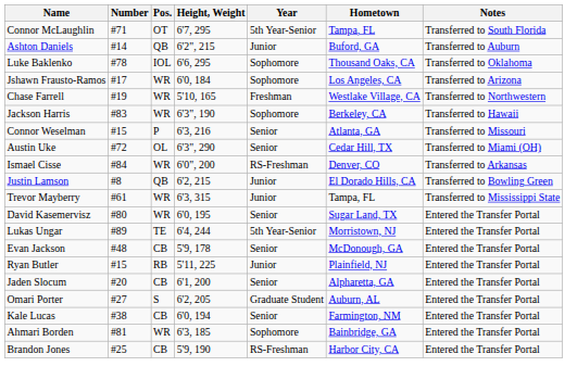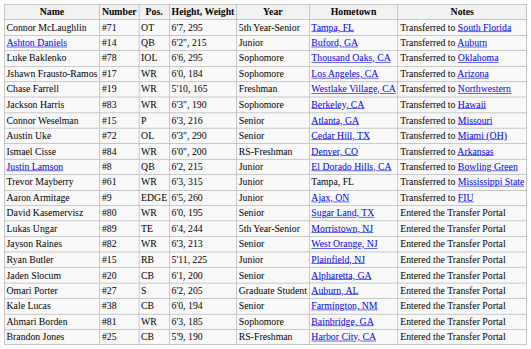 <table class="wikitable sortable collapsible">
 <tr>
 <th>Name</th>
 <th>Number</th>
 <th>Pos.</th>
 <th>Height, Weight</th>
 <th>Year</th>
 <th>Hometown</th>
 <th class="unsortable">Notes</th>
 </tr>
 <tr>
 <td>Connor McLaughlin</td>
 <td>#71</td>
 <td>OT</td>
 <td>6'7, 295</td>
 <td>5th Year-Senior</td>
 <td><a href='#'>Tampa, FL</a></td>
 <td>Transferred to <a href='#'>South Florida</a></td>
 </tr>
 <tr>
 <td><a href='#'>Ashton Daniels</a></td>
 <td>#14</td>
 <td>QB</td>
 <td>6'2", 215</td>
 <td>Junior</td>
 <td><a href='#'>Buford, GA</a></td>
 <td>Transferred to <a href='#'>Auburn</a></td>
 </tr>
 <tr>
 <td>Luke Baklenko</td>
 <td>#78</td>
 <td>IOL</td>
 <td>6'6, 295</td>
 <td>Sophomore</td>
 <td><a href='#'>Thousand Oaks, CA</a></td>
 <td>Transferred to <a href='#'>Oklahoma</a></td>
 </tr>
 <tr>
 <td>Jshawn Frausto-Ramos</td>
 <td>#17</td>
 <td>WR</td>
 <td>6'0, 184</td>
 <td>Sophomore</td>
 <td><a href='#'>Los Angeles, CA</a></td>
 <td>Transferred to <a href='#'>Arizona</a></td>
 </tr>
 <tr>
 <td>Chase Farrell</td>
 <td>#19</td>
 <td>WR</td>
 <td>5'10, 165</td>
 <td>Freshman</td>
 <td><a href='#'>Westlake Village, CA</a></td>
 <td>Transferred to <a href='#'>Northwestern</a></td>
 </tr>
 <tr>
 <td>Jackson Harris</td>
 <td>#83</td>
 <td>WR</td>
 <td>6'3", 190</td>
 <td>Sophomore</td>
 <td><a href='#'>Berkeley, CA</a></td>
 <td>Transferred to <a href='#'>Hawaii</a></td>
 </tr>
 <tr>
 <td>Connor Weselman</td>
 <td>#15</td>
 <td>P</td>
 <td>6'3, 216</td>
 <td>Senior</td>
 <td><a href='#'>Atlanta, GA</a></td>
 <td>Transferred to <a href='#'>Missouri</a></td>
 </tr>
 <tr>
 <td>Austin Uke</td>
 <td>#72</td>
 <td>OL</td>
 <td>6'3", 290</td>
 <td>Senior</td>
 <td><a href='#'>Cedar Hill, TX</a></td>
 <td>Transferred to <a href='#'>Miami (OH)</a></td>
 </tr>
 <tr>
 <td>Ismael Cisse</td>
 <td>#84</td>
 <td>WR</td>
 <td>6'0", 200</td>
 <td>RS-Freshman</td>
 <td><a href='#'>Denver, CO</a></td>
 <td>Transferred to <a href='#'>Arkansas</a></td>
 </tr>
 <tr>
 <td><a href='#'>Justin Lamson</a></td>
 <td>#8</td>
 <td>QB</td>
 <td>6'2, 215</td>
 <td>Junior</td>
 <td><a href='#'>El Dorado Hills, CA</a></td>
 <td>Transferred to <a href='#'>Bowling Green</a></td>
 </tr>
 <tr>
 <td>Trevor Mayberry</td>
 <td>#61</td>
 <td>WR</td>
 <td>6'3, 315</td>
 <td>Junior</td>
 <td>Tampa, FL</td>
 <td>Transferred to <a href='#'>Mississippi State</a></td>
 </tr>
 <tr>
+<td>Aaron Armitage</td>
+<td>#9</td>
+<td>EDGE</td>
+<td>6'5, 260</td>
+<td>Junior</td>
+<td><a href='#'>Ajax, ON</a></td>
+<td>Transferred to <a href='#'>FIU</a></td>
+</tr>
+<tr>
 <td>David Kasemervisz</td>
 <td>#80</td>
 <td>WR</td>
 <td>6'0, 195</td>
 <td>Senior</td>
 <td><a href='#'>Sugar Land, TX</a></td>
 <td>Entered the Transfer Portal</td>
 </tr>
 <tr>
 <td>Lukas Ungar</td>
 <td>#89</td>
 <td>TE</td>
 <td>6'4, 244</td>
 <td>5th Year-Senior</td>
 <td><a href='#'>Morristown, NJ</a></td>
 <td>Entered the Transfer Portal</td>
 </tr>
 <tr>
-<td>Evan Jackson</td>
-<td>#48</td>
-<td>CB</td>
-<td>5'9, 178</td>
+<td>Jayson Raines</td>
+<td>#82</td>
+<td>WR</td>
+<td>6'3, 213</td>
 <td>Senior</td>
-<td><a href='#'>McDonough, GA</a></td>
+<td><a href='#'>West Orange, NJ</a></td>
 <td>Entered the Transfer Portal</td>
 </tr>
 <tr>
 <td>Ryan Butler</td>
 <td>#15</td>
 <td>RB</td>
 <td>5'11, 225</td>
 <td>Junior</td>
 <td><a href='#'>Plainfield, NJ</a></td>
 <td>Entered the Transfer Portal</td>
 </tr>
 <tr>
 <td>Jaden Slocum</td>
 <td>#20</td>
 <td>CB</td>
 <td>6'1, 200</td>
 <td>Senior</td>
 <td><a href='#'>Alpharetta, GA</a></td>
 <td>Entered the Transfer Portal</td>
 </tr>
 <tr>
 <td>Omari Porter</td>
 <td>#27</td>
 <td>S</td>
 <td>6'2, 205</td>
 <td>Graduate Student</td>
 <td><a href='#'>Auburn, AL</a></td>
 <td>Entered the Transfer Portal</td>
 </tr>
 <tr>
 <td>Kale Lucas</td>
 <td>#38</td>
 <td>CB</td>
 <td>6'0, 194</td>
 <td>Senior</td>
 <td><a href='#'>Farmington, NM</a></td>
 <td>Entered the Transfer Portal</td>
 </tr>
 <tr>
 <td>Ahmari Borden</td>
 <td>#81</td>
 <td>WR</td>
 <td>6'3, 185</td>
 <td>Sophomore</td>
 <td><a href='#'>Bainbridge, GA</a></td>
 <td>Entered the Transfer Portal</td>
 </tr>
 <tr>
 <td>Brandon Jones</td>
 <td>#25</td>
 <td>CB</td>
 <td>5'9, 190</td>
 <td>RS-Freshman</td>
 <td><a href='#'>Harbor City, CA</a></td>
 <td>Entered the Transfer Portal</td>
 </tr>
 </table>
